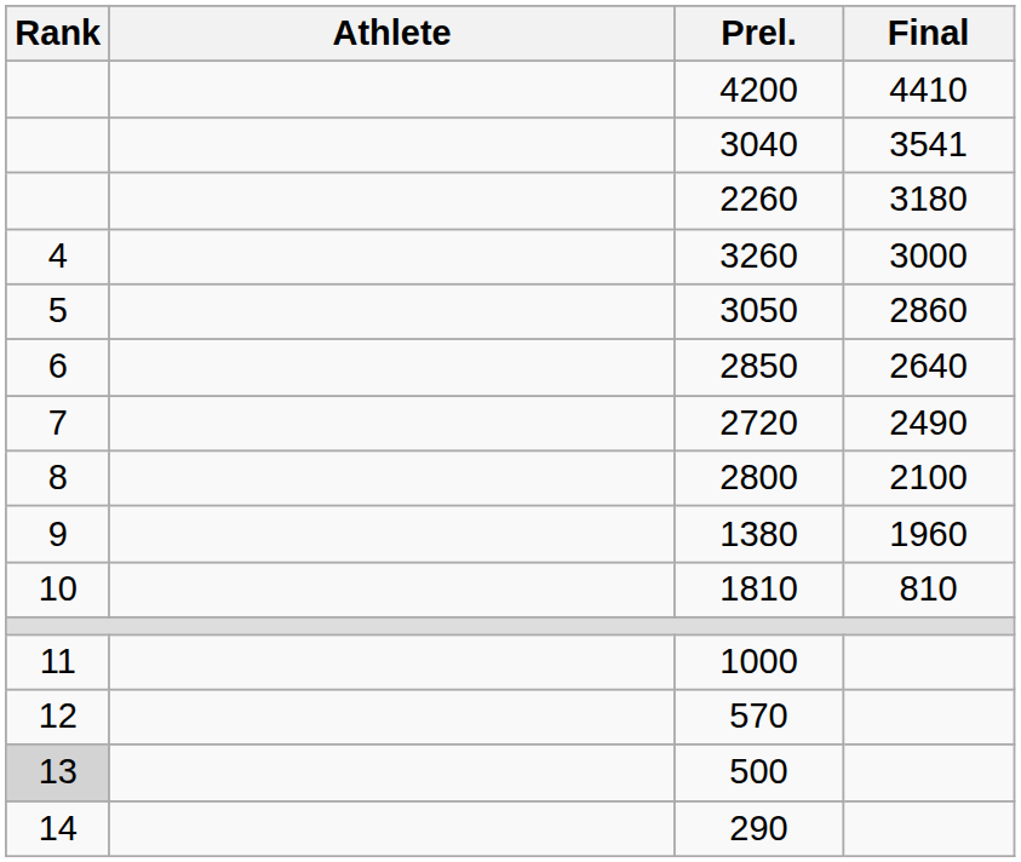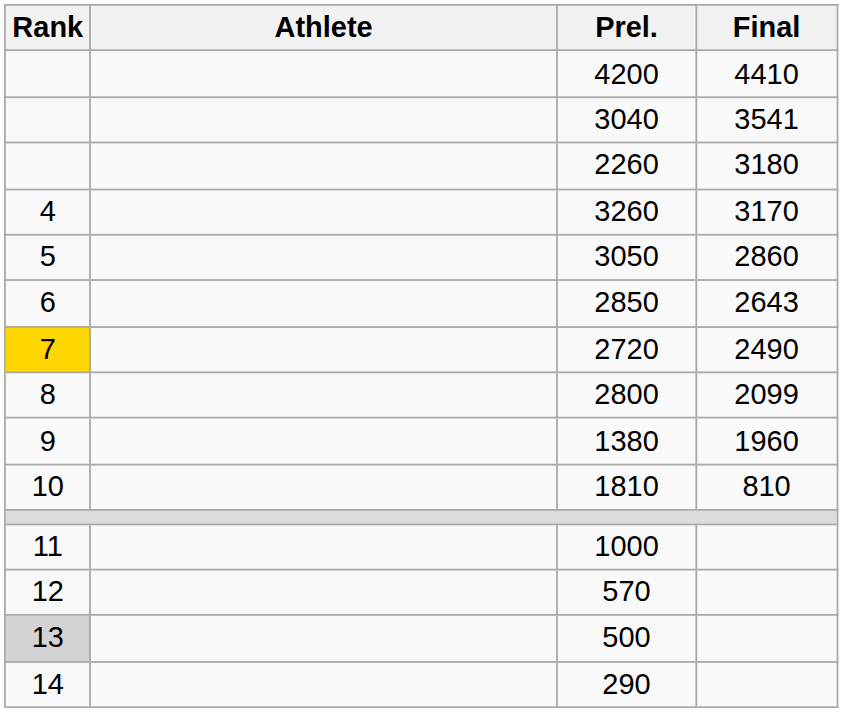 <table class=wikitable style="text-align:center">
 <tr>
 <th width=40>Rank</th>
 <th width=250>Athlete</th>
 <th width=70>Prel.</th>
 <th width=70>Final</th>
 </tr>
 <tr>
 <td></td>
 <td align=left></td>
 <td>4200</td>
 <td>4410</td>
 </tr>
 <tr>
 <td></td>
 <td align=left></td>
 <td>3040</td>
 <td>3541</td>
 </tr>
 <tr>
 <td></td>
 <td align=left></td>
 <td>2260</td>
 <td>3180</td>
 </tr>
 <tr>
 <td>4</td>
 <td align=left></td>
 <td>3260</td>
-<td>3000</td>
+<td>3170</td>
 </tr>
 <tr>
 <td>5</td>
 <td align=left></td>
 <td>3050</td>
 <td>2860</td>
 </tr>
 <tr>
 <td>6</td>
 <td align=left></td>
 <td>2850</td>
-<td>2640</td>
+<td>2643</td>
 </tr>
 <tr>
-<td>7</td>
+<td style="background: gold;">7</td>
 <td align=left></td>
 <td>2720</td>
 <td>2490</td>
 </tr>
 <tr>
 <td>8</td>
 <td align=left></td>
 <td>2800</td>
-<td>2100</td>
+<td>2099</td>
 </tr>
 <tr>
 <td>9</td>
 <td align=left></td>
 <td>1380</td>
 <td>1960</td>
 </tr>
 <tr>
 <td>10</td>
 <td align=left></td>
 <td>1810</td>
 <td>810</td>
 </tr>
 <tr bgcolor=#DDDDDD>
 <td colspan=4></td>
 </tr>
 <tr>
 <td>11</td>
 <td align=left></td>
 <td>1000</td>
 <td></td>
 </tr>
 <tr>
 <td>12</td>
 <td align=left></td>
 <td>570</td>
 <td></td>
 </tr>
 <tr>
 <td style="background: lightgrey;">13</td>
 <td align=left></td>
 <td>500</td>
 <td></td>
 </tr>
 <tr>
 <td>14</td>
 <td align=left></td>
 <td>290</td>
 <td></td>
 </tr>
 </table>
